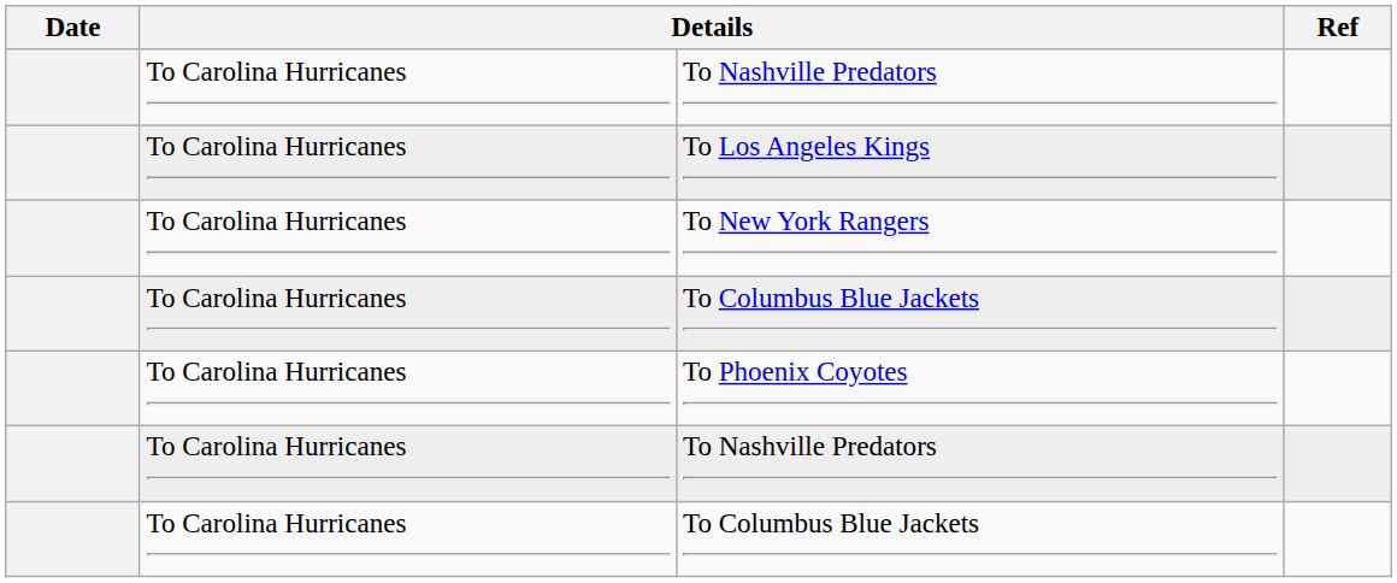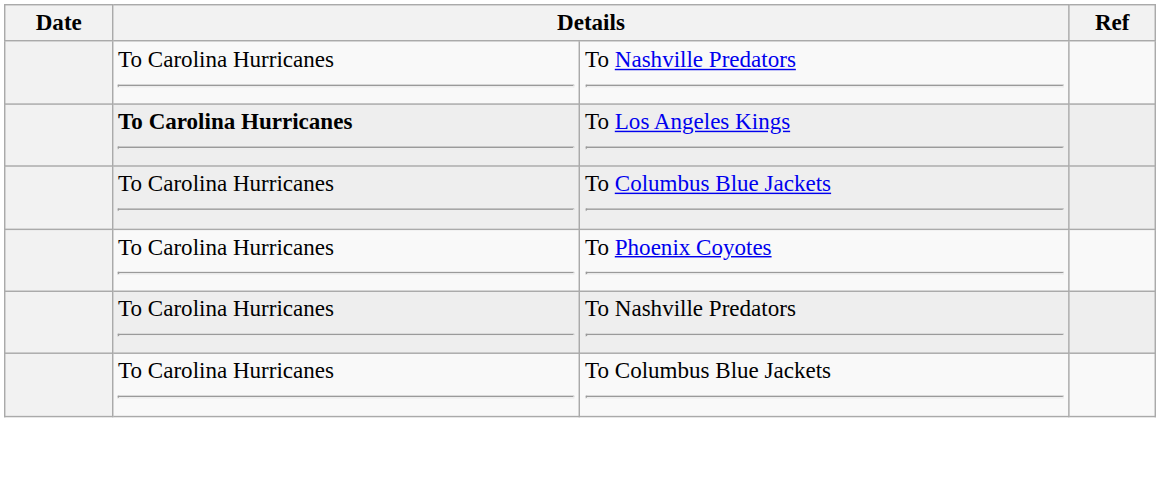 <table class="wikitable plainrowheaders" style="width: 50em;">
 <tr>
 <th scope="col">Date</th>
 <th scope="col" colspan="2">Details</th>
 <th scope="col">Ref</th>
 </tr>
 <tr>
 <th scope="row"></th>
 <td valign="top">To Carolina Hurricanes <hr></td>
 <td valign="top">To <a href='#'>Nashville Predators</a> <hr></td>
 <td></td>
 </tr>
 <tr bgcolor="#eeeeee">
 <th scope="row"></th>
-<td valign="top">To Carolina Hurricanes <hr></td>
+<td valign="top"><strong>To Carolina Hurricanes <hr></strong></td>
 <td valign="top">To <a href='#'>Los Angeles Kings</a> <hr></td>
-<td></td>
-</tr>
-<tr>
-<th scope="row"></th>
-<td valign="top">To Carolina Hurricanes <hr></td>
-<td valign="top">To <a href='#'>New York Rangers</a> <hr></td>
 <td></td>
 </tr>
 <tr bgcolor="#eeeeee">
 <th scope="row"></th>
 <td valign="top">To Carolina Hurricanes <hr></td>
 <td valign="top">To <a href='#'>Columbus Blue Jackets</a> <hr></td>
 <td></td>
 </tr>
 <tr>
 <th scope="row"></th>
 <td valign="top">To Carolina Hurricanes <hr></td>
 <td valign="top">To <a href='#'>Phoenix Coyotes</a> <hr></td>
 <td></td>
 </tr>
 <tr bgcolor="#eeeeee">
 <th scope="row"></th>
 <td valign="top">To Carolina Hurricanes <hr></td>
 <td valign="top">To Nashville Predators <hr></td>
 <td></td>
 </tr>
 <tr>
 <th scope="row"></th>
 <td valign="top">To Carolina Hurricanes <hr></td>
 <td valign="top">To Columbus Blue Jackets <hr></td>
 <td></td>
 </tr>
 </table>
